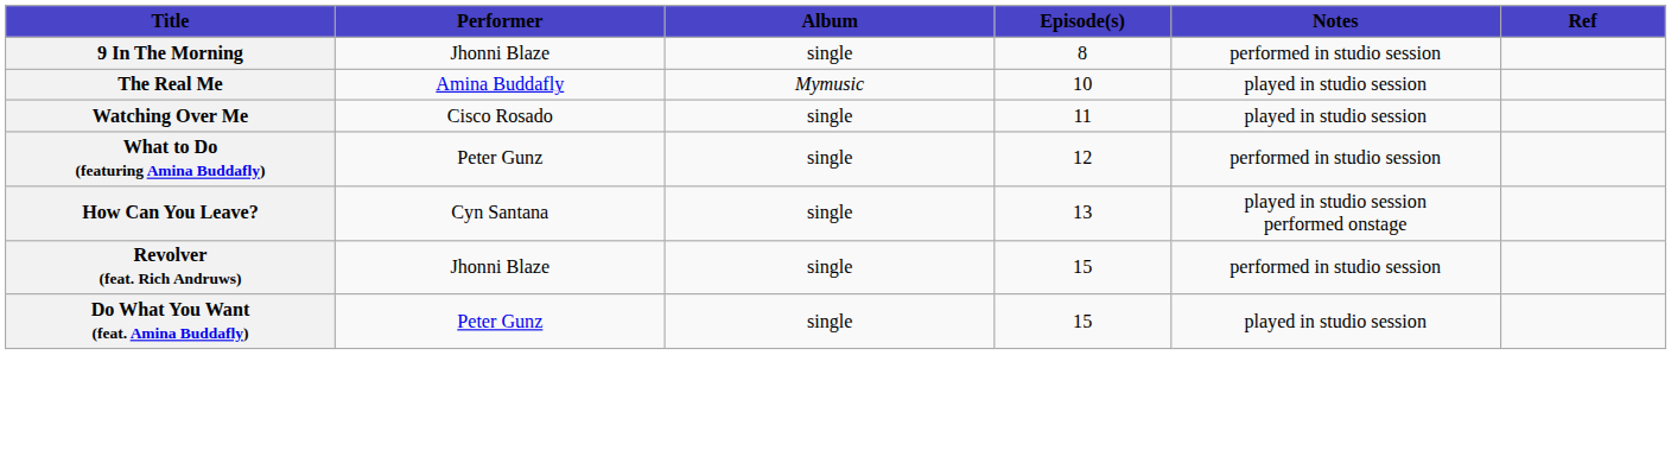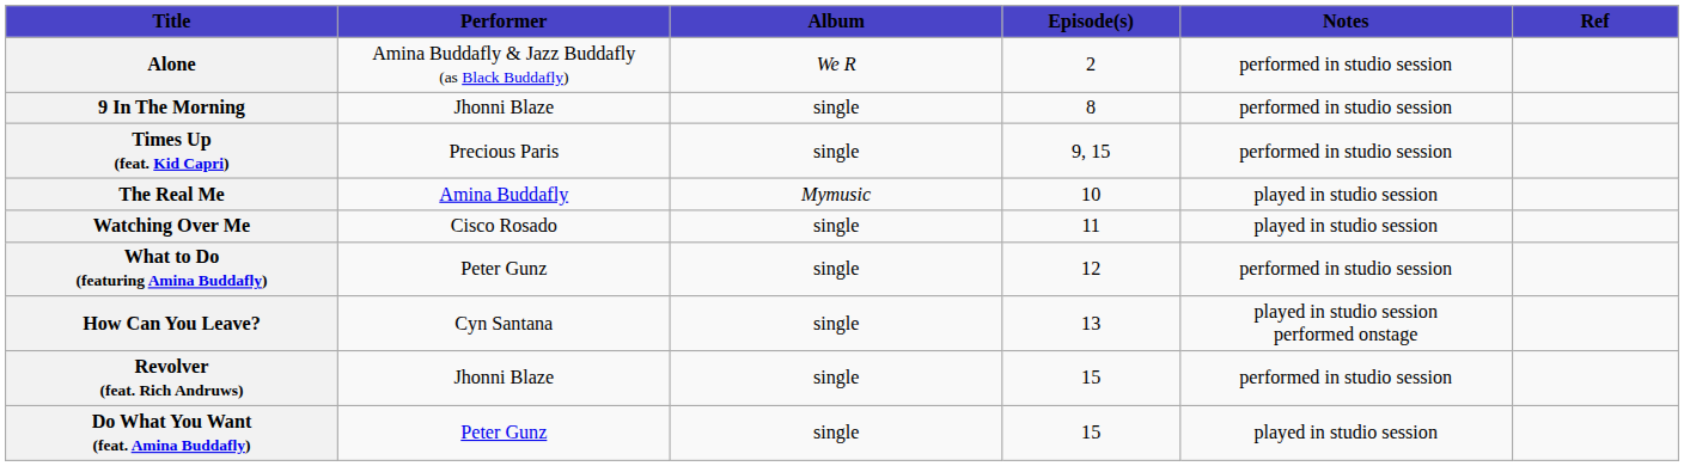 <table class="wikitable sortable" style="font-size:90%; text-align: center">
 <tr>
 <th scope="col"  style="background:#4a44c8; width:10%;">Title</th>
 <th scope="col"  style="background:#4a44c8; width:10%;">Performer</th>
 <th scope="col"  style="background:#4a44c8; width:10%;">Album</th>
 <th scope="col"  style="background:#4a44c8; width:5%;">Episode(s)</th>
 <th scope="col"  style="background:#4a44c8; width:10%;">Notes</th>
 <th scope="col"  style="background:#4a44c8; width:5%;">Ref</th>
 </tr>
 <tr>
+<th scope="row">Alone</th>
+<td>Amina Buddafly & Jazz Buddafly <br><small>(as <a href='#'>Black Buddafly</a>)</small></td>
+<td><em>We R</em></td>
+<td>2</td>
+<td>performed in studio session</td>
+<td style="text-align:center;"></td>
+</tr>
+<tr>
 <th scope="row">9 In The Morning</th>
 <td>Jhonni Blaze</td>
 <td>single</td>
 <td>8</td>
+<td>performed in studio session</td>
+<td></td>
+</tr>
+<tr>
+<th scope="row">Times Up <br><small>(feat. <a href='#'>Kid Capri</a>)</small></th>
+<td>Precious Paris</td>
+<td>single</td>
+<td>9, 15</td>
 <td>performed in studio session</td>
 <td></td>
 </tr>
 <tr>
 <th scope="row">The Real Me</th>
 <td><a href='#'>Amina Buddafly</a></td>
 <td><em>Mymusic</em></td>
 <td>10</td>
 <td>played in studio session</td>
 <td style="text-align:center;"></td>
 </tr>
 <tr>
 <th scope="row">Watching Over Me</th>
 <td>Cisco Rosado</td>
 <td>single</td>
 <td>11</td>
 <td>played in studio session</td>
 <td style="text-align:center;"></td>
 </tr>
 <tr>
 <th scope="row">What to Do <br><small>(featuring <a href='#'>Amina Buddafly</a>)</small></th>
 <td>Peter Gunz</td>
 <td>single</td>
 <td>12</td>
 <td>performed in studio session</td>
 <td style="text-align:center;"></td>
 </tr>
 <tr>
 <th scope="row">How Can You Leave?</th>
 <td>Cyn Santana</td>
 <td>single</td>
 <td>13</td>
 <td>played in studio session <br> performed onstage</td>
 <td></td>
 </tr>
 <tr>
 <th scope="row">Revolver<br><small>(feat. Rich Andruws)</small></th>
 <td>Jhonni Blaze</td>
 <td>single</td>
 <td>15</td>
 <td>performed in studio session</td>
 <td style="text-align:center;"></td>
 </tr>
 <tr>
 <th scope="row">Do What You Want<br><small>(feat. <a href='#'>Amina Buddafly</a>)</small></th>
 <td><a href='#'>Peter Gunz</a></td>
 <td>single</td>
 <td>15</td>
 <td>played in studio session</td>
 <td style="text-align:center;"></td>
 </tr>
 </table>
